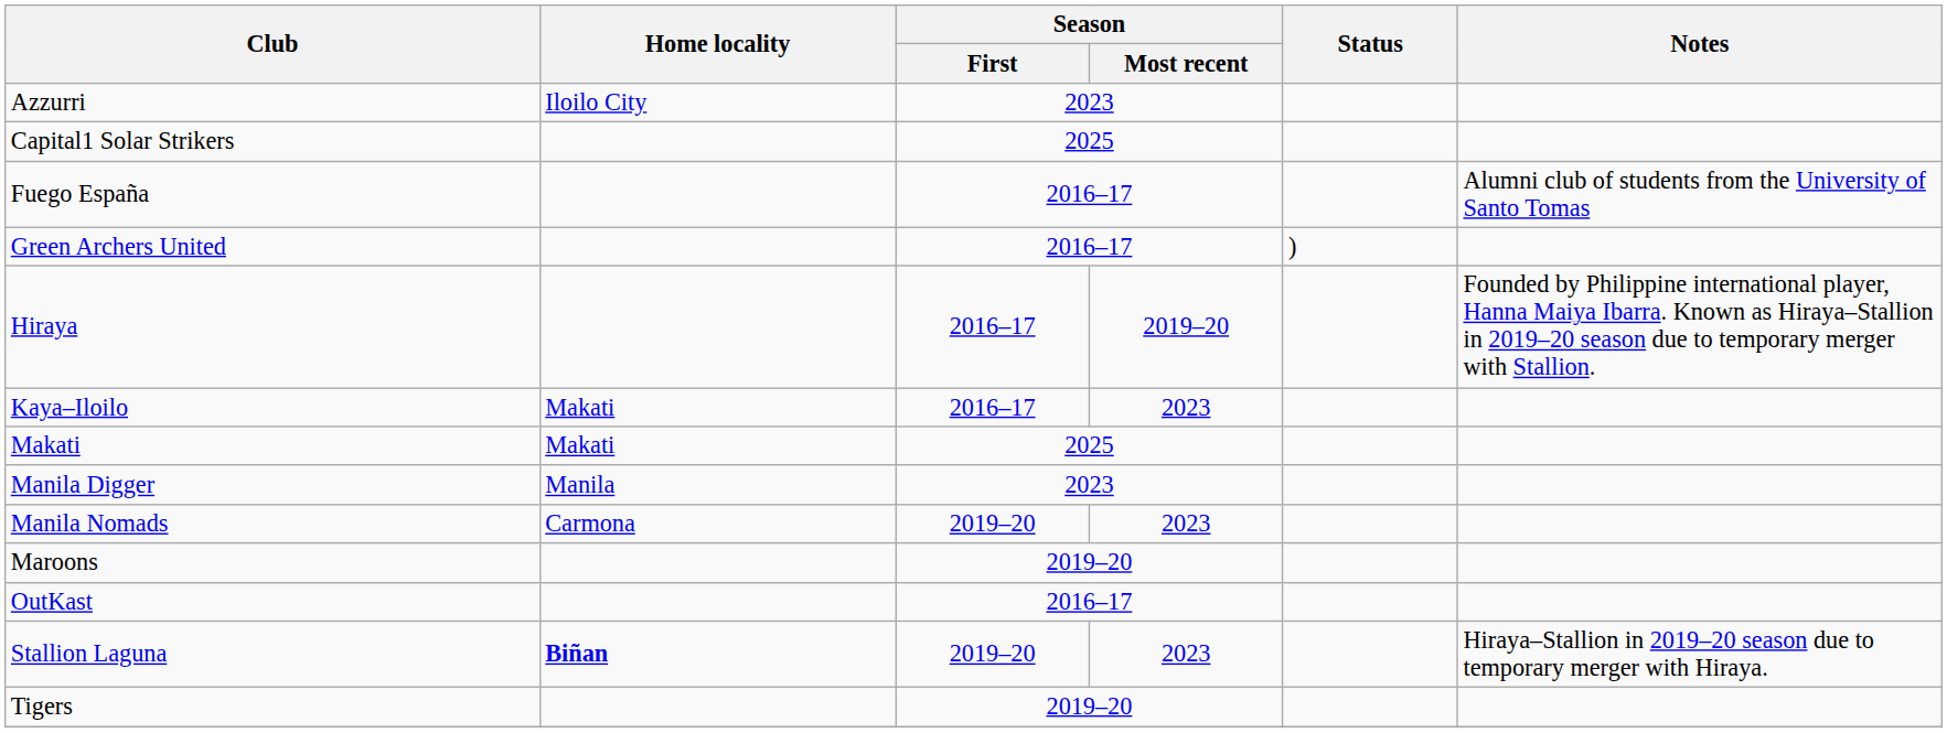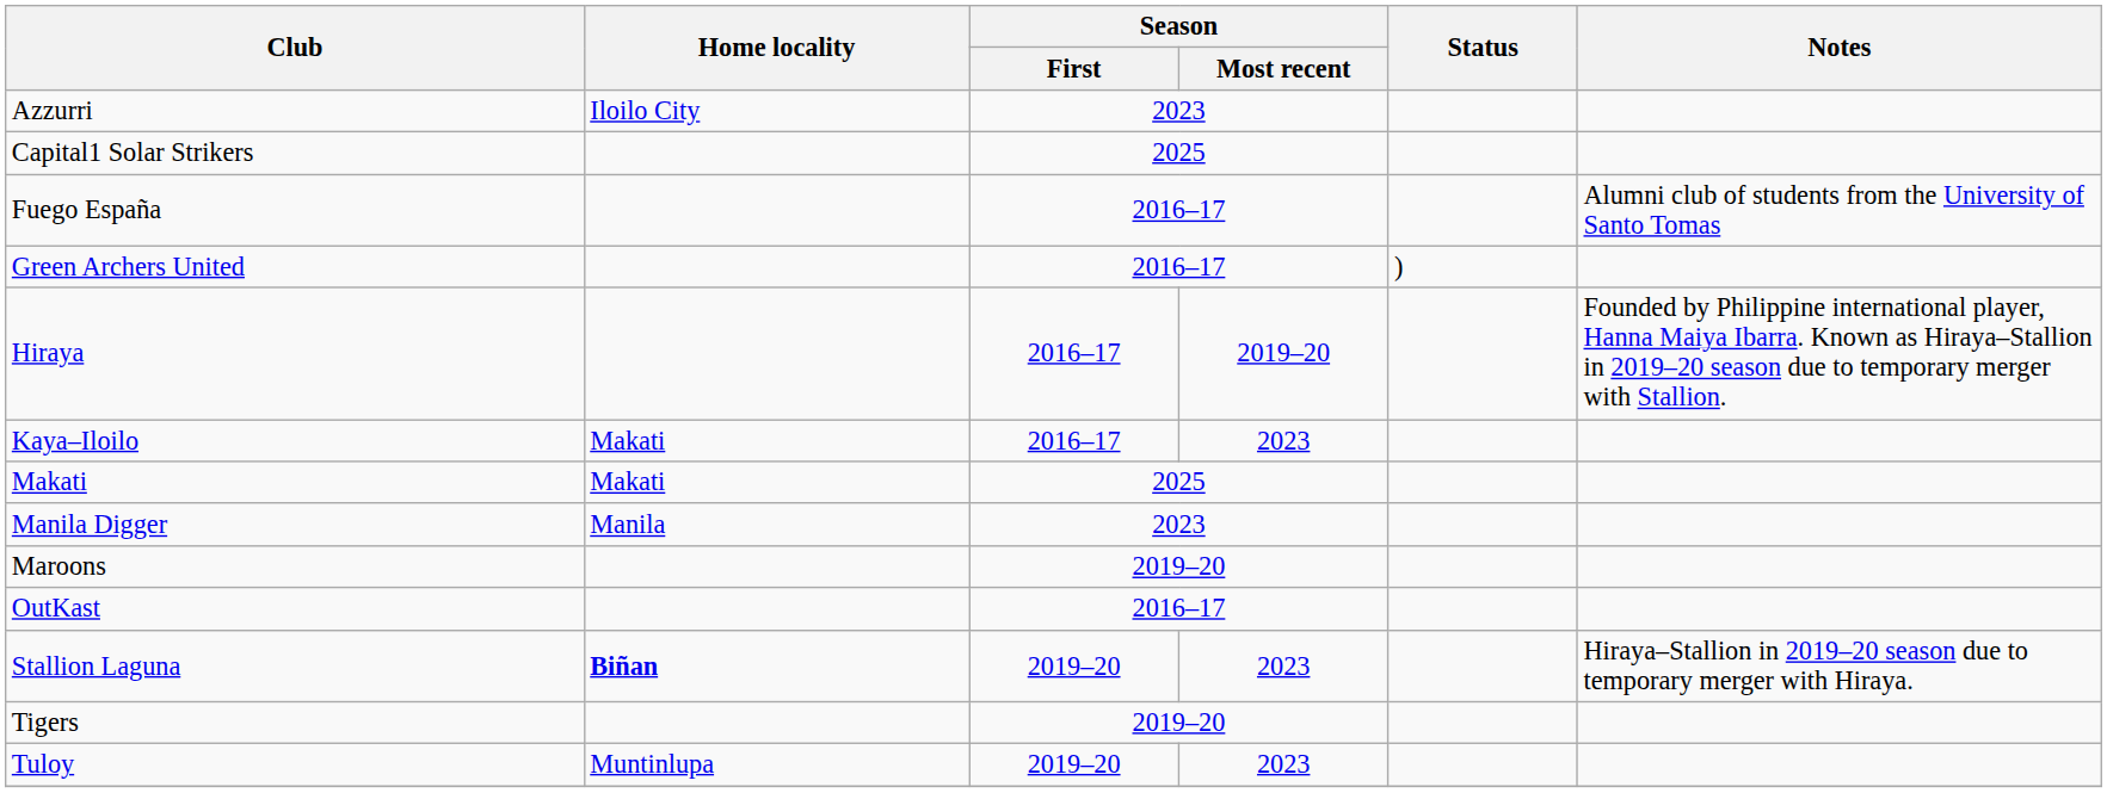 <table class="wikitable" style="width:100%;">
 <tr>
 <th rowspan=2>Club</th>
 <th rowspan=2>Home locality</th>
 <th colspan=2>Season</th>
 <th rowspan=2>Status</th>
 <th rowspan=2 width=25%>Notes</th>
 </tr>
 <tr>
 <th width=10%>First</th>
 <th width=10%>Most recent</th>
 </tr>
 <tr>
 <td style="text-align:left;">Azzurri</td>
 <td><a href='#'>Iloilo City</a></td>
 <td style="text-align:center;" colspan=2><a href='#'>2023</a></td>
 <td></td>
 <td></td>
 </tr>
 <tr>
 <td style="text-align:left;">Capital1 Solar Strikers</td>
 <td></td>
 <td style="text-align:center;" colspan=2><a href='#'>2025</a></td>
 <td></td>
 <td></td>
 </tr>
 <tr>
 <td style="text-align:left;">Fuego España</td>
 <td></td>
 <td style="text-align:center;" colspan=2><a href='#'>2016–17</a></td>
 <td></td>
 <td>Alumni club of students from the <a href='#'>University of Santo Tomas</a></td>
 </tr>
 <tr>
 <td style="text-align:left;"><a href='#'>Green Archers United</a></td>
 <td></td>
 <td style="text-align:center;" colspan=2><a href='#'>2016–17</a></td>
 <td>)</td>
 <td></td>
 </tr>
 <tr>
 <td style="text-align:left;"><a href='#'>Hiraya</a></td>
 <td></td>
 <td style="text-align:center;"><a href='#'>2016–17</a></td>
 <td style="text-align:center;"><a href='#'>2019–20</a></td>
 <td></td>
 <td>Founded by Philippine international player, <a href='#'>Hanna Maiya Ibarra</a>. Known as Hiraya–Stallion in <a href='#'>2019–20 season</a> due to temporary merger with <a href='#'>Stallion</a>.</td>
 </tr>
 <tr>
 <td style="text-align:left;"><a href='#'>Kaya–Iloilo</a></td>
 <td><a href='#'>Makati</a></td>
 <td style="text-align:center;"><a href='#'>2016–17</a></td>
 <td style="text-align:center;"><a href='#'>2023</a></td>
 <td></td>
 <td></td>
 </tr>
 <tr>
 <td style="text-align:left;"><a href='#'>Makati</a></td>
 <td><a href='#'>Makati</a></td>
 <td style="text-align:center;" colspan=2><a href='#'>2025</a></td>
 <td></td>
 <td></td>
 </tr>
 <tr>
 <td style="text-align:left;"><a href='#'>Manila Digger</a></td>
 <td><a href='#'>Manila</a></td>
 <td style="text-align:center;" colspan=2><a href='#'>2023</a></td>
 <td></td>
 <td></td>
 </tr>
 <tr>
-<td style="text-align:left;"><a href='#'>Manila Nomads</a></td>
-<td><a href='#'>Carmona</a></td>
-<td style="text-align:center;"><a href='#'>2019–20</a></td>
-<td style="text-align:center;"><a href='#'>2023</a></td>
-<td></td>
-<td></td>
-</tr>
-<tr>
 <td style="text-align:left;">Maroons</td>
 <td></td>
 <td style="text-align:center;" colspan=2><a href='#'>2019–20</a></td>
 <td></td>
 <td></td>
 </tr>
 <tr>
 <td style="text-align:left;"><a href='#'>OutKast</a></td>
 <td></td>
 <td style="text-align:center;" colspan=2><a href='#'>2016–17</a></td>
 <td></td>
 <td></td>
 </tr>
 <tr>
 <td style="text-align:left;"><a href='#'>Stallion Laguna</a></td>
 <td><strong><a href='#'>Biñan</a></strong></td>
 <td style="text-align:center;"><a href='#'>2019–20</a></td>
 <td style="text-align:center;"><a href='#'>2023</a></td>
 <td></td>
 <td>Hiraya–Stallion in <a href='#'>2019–20 season</a> due to temporary merger with Hiraya.</td>
 </tr>
 <tr>
 <td style="text-align:left;">Tigers</td>
 <td></td>
 <td style="text-align:center;" colspan=2><a href='#'>2019–20</a></td>
 <td></td>
 <td></td>
 </tr>
 <tr>
+<td style="text-align:left;"><a href='#'>Tuloy</a></td>
+<td><a href='#'>Muntinlupa</a></td>
+<td style="text-align:center;"><a href='#'>2019–20</a></td>
+<td style="text-align:center;"><a href='#'>2023</a></td>
+<td></td>
+<td></td>
+</tr>
+<tr>
 </tr>
 </table>
